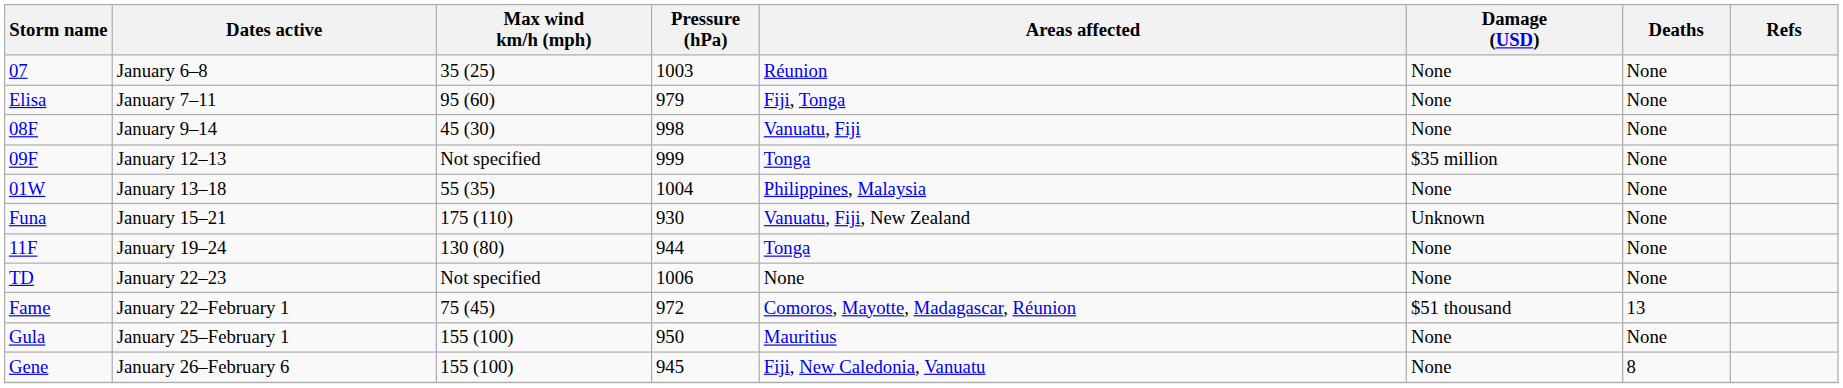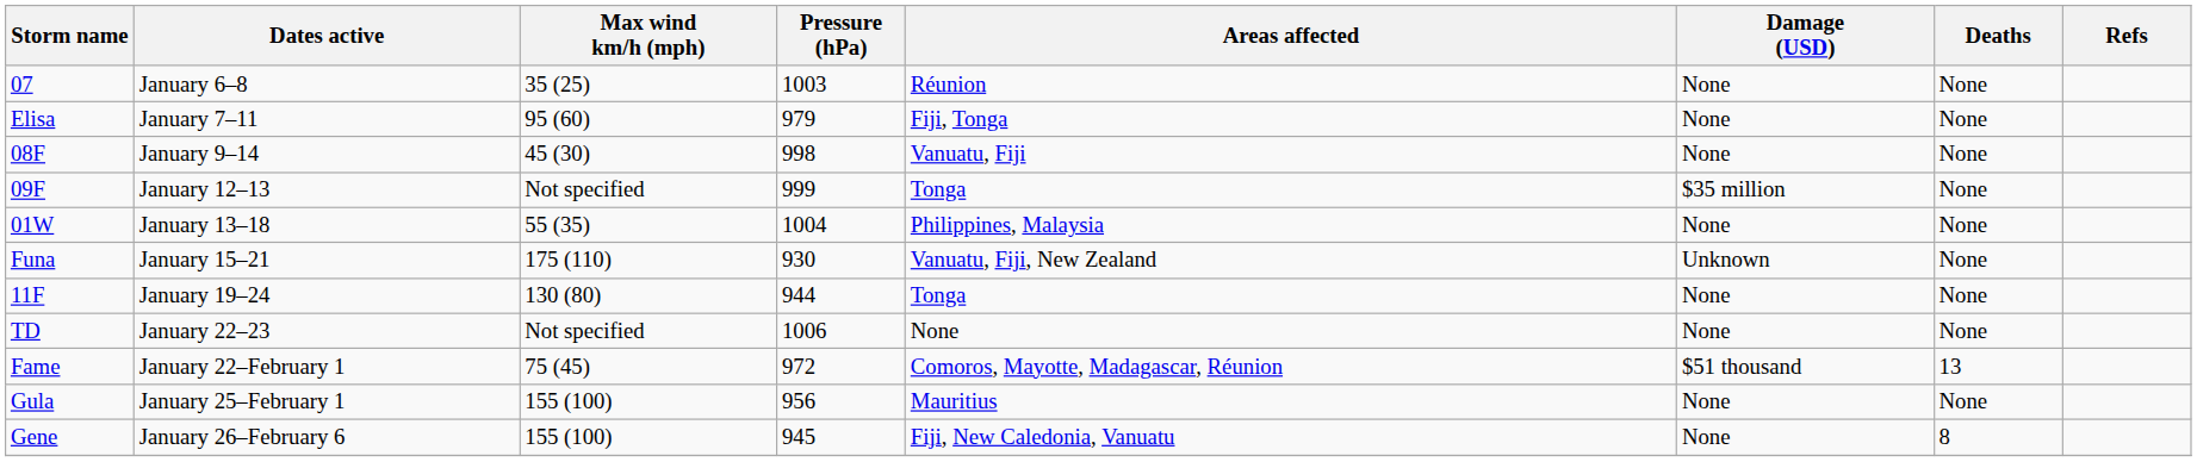 <table class="wikitable sortable">
 <tr>
 <th width="5%">Storm name</th>
 <th width="15%">Dates active</th>
 <th width="10%">Max wind<br>km/h (mph)</th>
 <th width="5%">Pressure<br>(hPa)</th>
 <th width="30%">Areas affected</th>
 <th width="10%">Damage<br>(<a href='#'>USD</a>)</th>
 <th width="5%">Deaths</th>
 <th width="5%">Refs</th>
 </tr>
 <tr>
 <td><a href='#'>07</a></td>
 <td>January 6–8</td>
 <td>35 (25)</td>
 <td>1003</td>
 <td><a href='#'>Réunion</a></td>
 <td>None</td>
 <td>None</td>
 <td></td>
 </tr>
 <tr>
 <td><a href='#'>Elisa</a></td>
 <td>January 7–11</td>
 <td>95 (60)</td>
 <td>979</td>
 <td><a href='#'>Fiji</a>, <a href='#'>Tonga</a></td>
 <td>None</td>
 <td>None</td>
 <td></td>
 </tr>
 <tr>
 <td><a href='#'>08F</a></td>
 <td>January 9–14</td>
 <td>45 (30)</td>
 <td>998</td>
 <td><a href='#'>Vanuatu</a>, <a href='#'>Fiji</a></td>
 <td>None</td>
 <td>None</td>
 <td></td>
 </tr>
 <tr>
 <td><a href='#'>09F</a></td>
 <td>January 12–13</td>
 <td>Not specified</td>
 <td>999</td>
 <td><a href='#'>Tonga</a></td>
 <td>$35 million</td>
 <td>None</td>
 <td></td>
 </tr>
 <tr>
 <td><a href='#'>01W</a></td>
 <td>January 13–18</td>
 <td>55 (35)</td>
 <td>1004</td>
 <td><a href='#'>Philippines</a>, <a href='#'>Malaysia</a></td>
 <td>None</td>
 <td>None</td>
 <td></td>
 </tr>
 <tr>
 <td><a href='#'>Funa</a></td>
 <td>January 15–21</td>
 <td>175 (110)</td>
 <td>930</td>
 <td><a href='#'>Vanuatu</a>, <a href='#'>Fiji</a>, New Zealand</td>
 <td>Unknown</td>
 <td>None</td>
 <td></td>
 </tr>
 <tr>
 <td><a href='#'>11F</a></td>
 <td>January 19–24</td>
 <td>130 (80)</td>
 <td>944</td>
 <td><a href='#'>Tonga</a></td>
 <td>None</td>
 <td>None</td>
 <td></td>
 </tr>
 <tr>
 <td><a href='#'>TD</a></td>
 <td>January 22–23</td>
 <td>Not specified</td>
 <td>1006</td>
 <td>None</td>
 <td>None</td>
 <td>None</td>
 <td></td>
 </tr>
 <tr>
 <td><a href='#'>Fame</a></td>
 <td>January 22–February 1</td>
 <td>75 (45)</td>
 <td>972</td>
 <td><a href='#'>Comoros</a>, <a href='#'>Mayotte</a>, <a href='#'>Madagascar</a>, <a href='#'>Réunion</a></td>
 <td>$51 thousand</td>
 <td>13</td>
 <td></td>
 </tr>
 <tr>
 <td><a href='#'>Gula</a></td>
 <td>January 25–February 1</td>
 <td>155 (100)</td>
-<td>950</td>
+<td>956</td>
 <td><a href='#'>Mauritius</a></td>
 <td>None</td>
 <td>None</td>
 <td></td>
 </tr>
 <tr>
 <td><a href='#'>Gene</a></td>
 <td>January 26–February 6</td>
 <td>155 (100)</td>
 <td>945</td>
 <td><a href='#'>Fiji</a>, <a href='#'>New Caledonia</a>, <a href='#'>Vanuatu</a></td>
 <td>None</td>
 <td>8</td>
 <td></td>
 </tr>
 <tr>
 </tr>
 </table>
